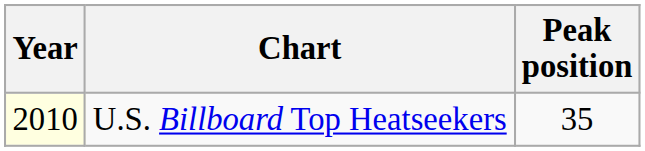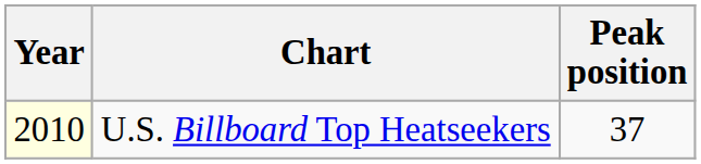 <table class="wikitable sortable">
 <tr>
 <th align="left">Year</th>
 <th align="left">Chart</th>
 <th style="text-align:center;">Peak<br>position</th>
 </tr>
 <tr>
 <td align="left" style="background: lightyellow;">2010</td>
 <td align="left">U.S. <a href='#'><em>Billboard</em> Top Heatseekers</a></td>
-<td style="text-align:center;">35</td>
+<td style="text-align:center;">37</td>
 </tr>
 </table>
